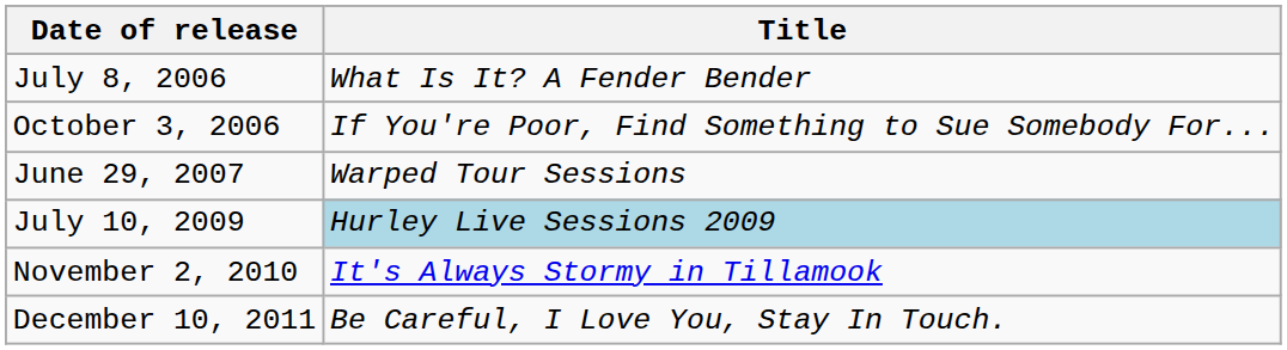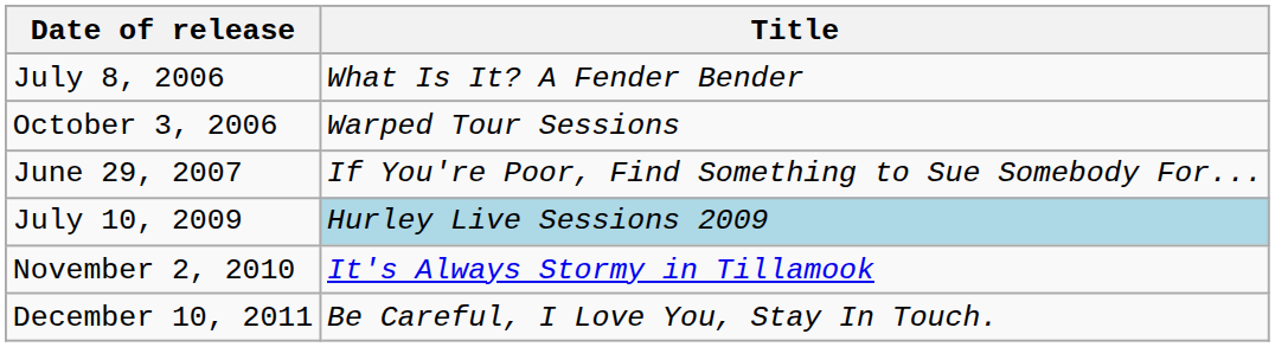 <table class="wikitable">
 <tr>
 <th>Date of release</th>
 <th>Title</th>
 </tr>
 <tr>
 <td>July 8, 2006</td>
 <td><em>What Is It? A Fender Bender</em></td>
 </tr>
 <tr>
 <td>October 3, 2006</td>
-<td><em>If You're Poor, Find Something to Sue Somebody For...</em></td>
+<td><em>Warped Tour Sessions</em></td>
 </tr>
 <tr>
 <td>June 29, 2007</td>
-<td><em>Warped Tour Sessions</em></td>
+<td><em>If You're Poor, Find Something to Sue Somebody For...</em></td>
 </tr>
 <tr>
 <td>July 10, 2009</td>
 <td style="background: lightblue;"><em>Hurley Live Sessions 2009</em></td>
 </tr>
 <tr>
 <td>November 2, 2010</td>
 <td><em><a href='#'>It's Always Stormy in Tillamook</a></em></td>
 </tr>
 <tr>
 <td>December 10, 2011</td>
 <td><em>Be Careful, I Love You, Stay In Touch.</em></td>
 </tr>
 </table>
